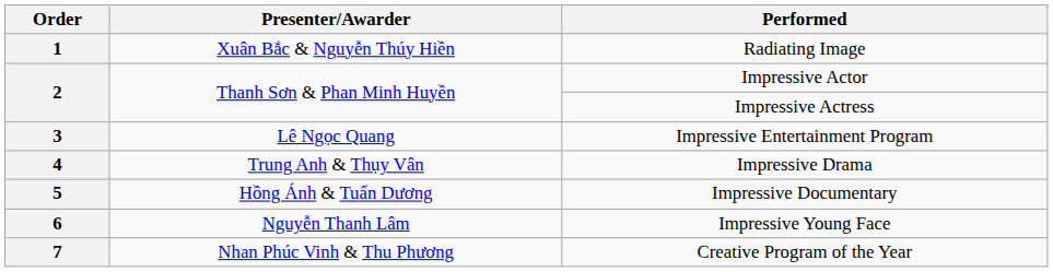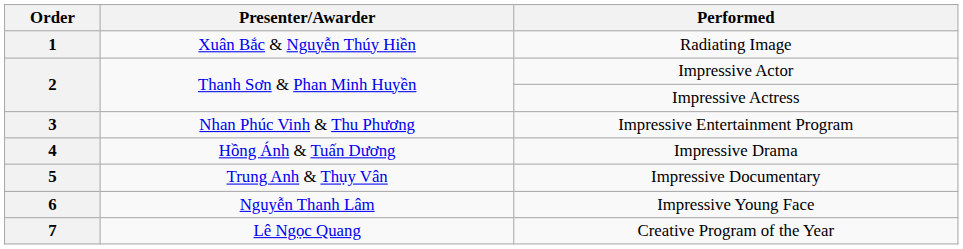 <table class="wikitable" style="text-align:center; width:71.9%;">
 <tr>
 <th>Order</th>
 <th>Presenter/Awarder</th>
 <th>Performed</th>
 </tr>
 <tr>
 <th>1</th>
 <td><a href='#'>Xuân Bắc</a> & <a href='#'>Nguyễn Thúy Hiền</a></td>
 <td>Radiating Image</td>
 </tr>
 <tr>
 <th rowspan="2">2</th>
 <td rowspan="2"><a href='#'>Thanh Sơn</a> & <a href='#'>Phan Minh Huyền</a></td>
 <td>Impressive Actor</td>
 </tr>
 <tr>
 <td>Impressive Actress</td>
 </tr>
 <tr>
 <th>3</th>
-<td><a href='#'>Lê Ngọc Quang</a></td>
+<td><a href='#'>Nhan Phúc Vinh</a> & <a href='#'>Thu Phương</a></td>
 <td>Impressive Entertainment Program</td>
 </tr>
 <tr>
 <th>4</th>
-<td><a href='#'>Trung Anh</a> & <a href='#'>Thụy Vân</a></td>
+<td><a href='#'>Hồng Ánh</a> & <a href='#'>Tuấn Dương</a></td>
 <td>Impressive Drama</td>
 </tr>
 <tr>
 <th>5</th>
-<td><a href='#'>Hồng Ánh</a> & <a href='#'>Tuấn Dương</a></td>
+<td><a href='#'>Trung Anh</a> & <a href='#'>Thụy Vân</a></td>
 <td>Impressive Documentary</td>
 </tr>
 <tr>
 <th>6</th>
 <td><a href='#'>Nguyễn Thanh Lâm</a></td>
 <td>Impressive Young Face</td>
 </tr>
 <tr>
 <th>7</th>
-<td><a href='#'>Nhan Phúc Vinh</a> & <a href='#'>Thu Phương</a></td>
+<td><a href='#'>Lê Ngọc Quang</a></td>
 <td>Creative Program of the Year</td>
 </tr>
 </table>
